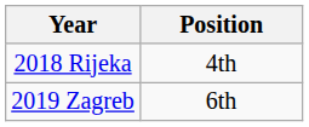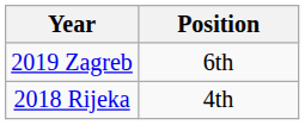 <table class="wikitable" style="text-align: center;">
 <tr>
 <th>Year</th>
 <th width="100">Position</th>
 </tr>
 <tr>
+<td> <a href='#'>2019 Zagreb</a></td>
+<td>6th</td>
+</tr>
+<tr>
 <td> <a href='#'>2018 Rijeka</a></td>
 <td>4th</td>
 </tr>
-<tr>
-<td> <a href='#'>2019 Zagreb</a></td>
-<td>6th</td>
-</tr>
 </table>
